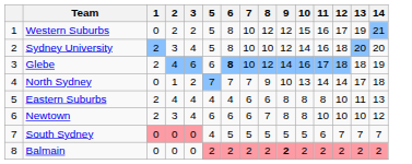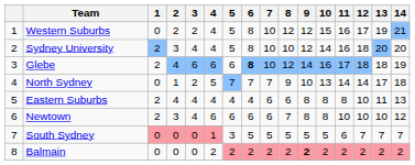 <table class="wikitable" style="text-align:center;">
 <tr>
 <th width="20" abbr="Position"></th>
 <th width="175">Team</th>
 <th width="20" abbr="Round 1">1</th>
 <th width="20" abbr="Round 2">2</th>
 <th width="20" abbr="Round 3">3</th>
+<th width="20" abbr="Round 4">4</th>
 <th width="20" abbr="Round 5">5</th>
 <th width="20" abbr="Round 6">6</th>
 <th width="20" abbr="Round 7">7</th>
 <th width="20" abbr="Round 8">8</th>
 <th width="20" abbr="Round 9">9</th>
 <th width="20" abbr="Round 10">10</th>
 <th width="20" abbr="Round 11">11</th>
 <th width="20" abbr="Round 12">12</th>
 <th width="20" abbr="Round 13">13</th>
 <th width="20" abbr="Round 14">14</th>
 </tr>
 <tr>
 <td>1</td>
 <td style="text-align:left;"> <a href='#'>Western Suburbs</a></td>
 <td>0</td>
 <td>2</td>
 <td>2</td>
+<td>4</td>
 <td>5</td>
 <td>8</td>
 <td>10</td>
 <td>12</td>
 <td>12</td>
 <td>15</td>
 <td>16</td>
 <td>17</td>
 <td>19</td>
 <td style="background: #89c1ff;">21</td>
 </tr>
 <tr>
 <td>2</td>
 <td style="text-align:left;"> <a href='#'>Sydney University</a></td>
 <td style="background: #89c1ff;">2</td>
 <td>3</td>
+<td>4</td>
 <td>4</td>
 <td>5</td>
 <td>8</td>
 <td>10</td>
 <td>10</td>
 <td>12</td>
 <td>14</td>
 <td>16</td>
 <td>18</td>
 <td style="background: #89c1ff;">20</td>
 <td>20</td>
 </tr>
 <tr>
 <td>3</td>
 <td style="text-align:left;"> <a href='#'>Glebe</a></td>
 <td>2</td>
 <td style="background: #89c1ff;">4</td>
 <td style="background: #89c1ff;">6</td>
+<td style="background: #89c1ff;">6</td>
 <td>6</td>
 <td style="background: #89c1ff;"><strong>8</strong></td>
 <td style="background: #89c1ff;">10</td>
 <td style="background: #89c1ff;">12</td>
 <td style="background: #89c1ff;">14</td>
 <td style="background: #89c1ff;">16</td>
 <td style="background: #89c1ff;">17</td>
 <td style="background: #89c1ff;">18</td>
 <td>18</td>
 <td>19</td>
 </tr>
 <tr>
 <td>4</td>
 <td style="text-align:left;"> <a href='#'>North Sydney</a></td>
 <td>0</td>
 <td>1</td>
 <td>2</td>
+<td>5</td>
 <td style="background: #89c1ff;">7</td>
 <td>7</td>
 <td>7</td>
 <td>9</td>
 <td>10</td>
 <td>13</td>
 <td>14</td>
 <td>14</td>
 <td>17</td>
 <td>18</td>
 </tr>
 <tr>
 <td>5</td>
 <td style="text-align:left;"> <a href='#'>Eastern Suburbs</a></td>
 <td>2</td>
+<td>4</td>
 <td>4</td>
 <td>4</td>
 <td>4</td>
 <td>4</td>
 <td>6</td>
 <td>6</td>
 <td>8</td>
 <td>8</td>
 <td>8</td>
 <td>10</td>
 <td>11</td>
 <td>13</td>
 </tr>
 <tr>
 <td>6</td>
 <td style="text-align:left;"> <a href='#'>Newtown</a></td>
 <td>2</td>
 <td>3</td>
 <td>4</td>
 <td>6</td>
 <td>6</td>
 <td>6</td>
+<td>6</td>
 <td>7</td>
 <td>8</td>
 <td>8</td>
 <td>10</td>
 <td>10</td>
 <td>10</td>
 <td>12</td>
 </tr>
 <tr>
 <td>7</td>
 <td style="text-align:left;"> <a href='#'>South Sydney</a></td>
 <td style="background: #FD9BA4;">0</td>
 <td style="background: #FD9BA4;">0</td>
 <td style="background: #FD9BA4;">0</td>
-<td>4</td>
+<td style="background: #FD9BA4;">1</td>
+<td>3</td>
 <td>5</td>
 <td>5</td>
 <td>5</td>
 <td>5</td>
 <td>5</td>
 <td>6</td>
 <td>7</td>
 <td>7</td>
 <td>7</td>
 </tr>
 <tr>
 <td>8</td>
 <td style="text-align:left;"> <a href='#'>Balmain</a></td>
 <td>0</td>
 <td>0</td>
 <td>0</td>
+<td>2</td>
 <td style="background: #FD9BA4;">2</td>
 <td style="background: #FD9BA4;">2</td>
 <td style="background: #FD9BA4;">2</td>
 <td style="background: #FD9BA4;">2</td>
 <td style="background: #FD9BA4;"><strong>2</strong></td>
 <td style="background: #FD9BA4;">2</td>
 <td style="background: #FD9BA4;">2</td>
 <td style="background: #FD9BA4;">2</td>
 <td style="background: #FD9BA4;">2</td>
 <td style="background: #FD9BA4;">2</td>
 </tr>
 </table>
